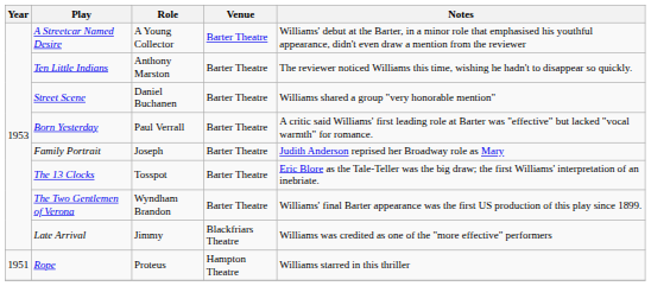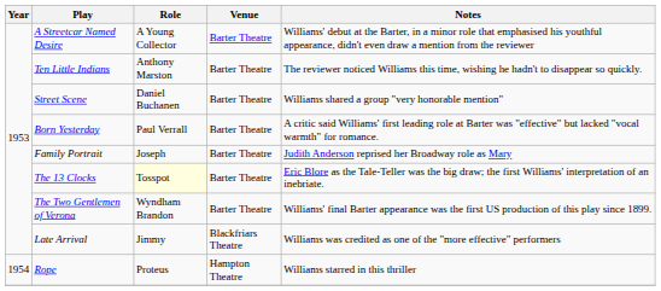 <table class="wikitable mw-collapsible mw-collapsed sortable plainrowheaders" style="font-size: 90%">
 <tr>
 <th scope="col">Year</th>
 <th scope="col">Play</th>
 <th scope="col">Role</th>
 <th scope="col">Venue</th>
 <th scope="col">Notes</th>
 </tr>
 <tr>
 <td rowspan=8>1953</td>
 <td><em><a href='#'>A Streetcar Named Desire</a></em></td>
 <td>A Young Collector</td>
 <td><a href='#'>Barter Theatre</a></td>
 <td>Williams' debut at the Barter, in a minor role that emphasised his youthful appearance, didn't even draw a mention from the reviewer</td>
 </tr>
 <tr>
 <td><em><a href='#'>Ten Little Indians</a></em></td>
 <td>Anthony Marston</td>
 <td>Barter Theatre</td>
 <td>The reviewer noticed Williams this time, wishing he hadn't to disappear so quickly.</td>
 </tr>
 <tr>
 <td><em><a href='#'>Street Scene</a></em></td>
 <td>Daniel Buchanen</td>
 <td>Barter Theatre</td>
 <td>Williams shared a group "very honorable mention" </td>
 </tr>
 <tr>
 <td><em><a href='#'>Born Yesterday</a></em></td>
 <td>Paul Verrall</td>
 <td>Barter Theatre</td>
 <td>A critic said Williams' first leading role at Barter was "effective" but lacked "vocal warmth" for romance.</td>
 </tr>
 <tr>
 <td><em>Family Portrait</em></td>
 <td>Joseph</td>
 <td>Barter Theatre</td>
 <td><a href='#'>Judith Anderson</a> reprised her Broadway role as <a href='#'>Mary</a></td>
 </tr>
 <tr>
 <td><em><a href='#'>The 13 Clocks</a></em></td>
-<td>Tosspot</td>
+<td style="background: lightyellow;">Tosspot</td>
 <td>Barter Theatre</td>
 <td><a href='#'>Eric Blore</a> as the Tale-Teller was the big draw; the first Williams' interpretation of an inebriate.</td>
 </tr>
 <tr>
 <td><em><a href='#'>The Two Gentlemen of Verona</a></em></td>
 <td>Wyndham Brandon</td>
 <td>Barter Theatre</td>
 <td>Williams' final Barter appearance was the first US production of this play since 1899.</td>
 </tr>
 <tr>
 <td><em>Late Arrival</em></td>
 <td>Jimmy</td>
 <td>Blackfriars Theatre</td>
 <td>Williams was credited as one of the "more effective" performers</td>
 </tr>
 <tr>
-<td>1951</td>
+<td>1954</td>
 <td><em><a href='#'>Rope</a></em></td>
 <td>Proteus</td>
 <td>Hampton Theatre</td>
 <td>Williams starred in this thriller</td>
 </tr>
 <tr>
 </tr>
 </table>
